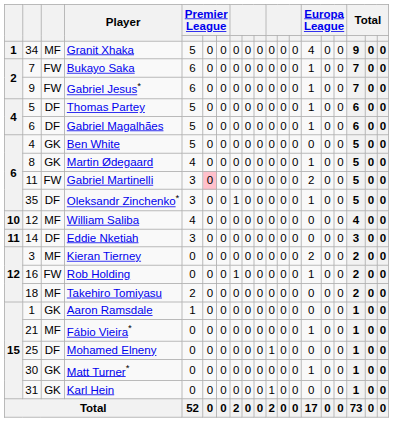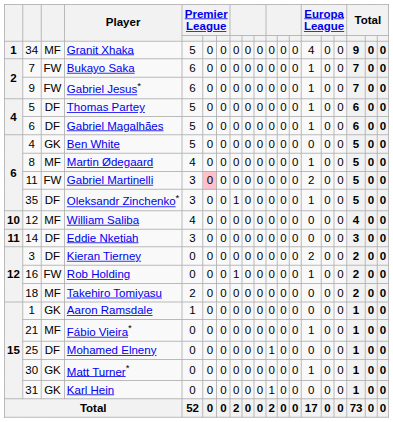 <table class="wikitable sortable" style="text-align:center; font-size:90%;">
 <tr>
 <th rowspan="2"></th>
 <th rowspan="2"></th>
 <th rowspan="2"></th>
 <th rowspan="2">Player</th>
 <th colspan="3"><a href='#'>Premier<br>League</a></th>
 <th colspan="3"></th>
 <th colspan="3"></th>
 <th colspan="3"><a href='#'>Europa<br>League</a></th>
 <th colspan="3">Total</th>
 </tr>
 <tr>
 <th></th>
 <th></th>
 <th></th>
 <th></th>
 <th></th>
 <th></th>
 <th></th>
 <th></th>
 <th></th>
 <th></th>
 <th></th>
 <th></th>
 <th></th>
 <th></th>
 <th></th>
 </tr>
 <tr>
 <th>1</th>
 <td>34</td>
 <td>MF</td>
 <td style="text-align:left;" data-sort-value="Xhak"> <a href='#'>Granit Xhaka</a><br></td>
 <td>5</td>
 <td>0</td>
 <td>0<br></td>
 <td>0</td>
 <td>0</td>
 <td>0<br></td>
 <td>0</td>
 <td>0</td>
 <td>0<br></td>
 <td>4</td>
 <td>0</td>
 <td>0<br></td>
 <th>9</th>
 <th>0</th>
 <th>0</th>
 </tr>
 <tr>
 <th rowspan="2">2</th>
 <td>7</td>
 <td>FW</td>
 <td style="text-align:left;" data-sort-value="Saka"> <a href='#'>Bukayo Saka</a><br></td>
 <td>6</td>
 <td>0</td>
 <td>0<br></td>
 <td>0</td>
 <td>0</td>
 <td>0<br></td>
 <td>0</td>
 <td>0</td>
 <td>0<br></td>
 <td>1</td>
 <td>0</td>
 <td>0<br></td>
 <th>7</th>
 <th>0</th>
 <th>0</th>
 </tr>
 <tr>
 <td>9</td>
 <td>FW</td>
 <td style="text-align:left;" data-sort-value="Jesu"> <a href='#'>Gabriel Jesus</a><sup>*</sup><br></td>
 <td>6</td>
 <td>0</td>
 <td>0<br></td>
 <td>0</td>
 <td>0</td>
 <td>0<br></td>
 <td>0</td>
 <td>0</td>
 <td>0<br></td>
 <td>1</td>
 <td>0</td>
 <td>0<br></td>
 <th>7</th>
 <th>0</th>
 <th>0</th>
 </tr>
 <tr>
 <th rowspan="2">4</th>
 <td>5</td>
 <td>DF</td>
 <td style="text-align:left;" data-sort-value="Part"> <a href='#'>Thomas Partey</a><br></td>
 <td>5</td>
 <td>0</td>
 <td>0<br></td>
 <td>0</td>
 <td>0</td>
 <td>0<br></td>
 <td>0</td>
 <td>0</td>
 <td>0<br></td>
 <td>1</td>
 <td>0</td>
 <td>0<br></td>
 <th>6</th>
 <th>0</th>
 <th>0</th>
 </tr>
 <tr>
 <td>6</td>
 <td>DF</td>
 <td style="text-align:left;" data-sort-value="Maga"> <a href='#'>Gabriel Magalhães</a><br></td>
 <td>5</td>
 <td>0</td>
 <td>0<br></td>
 <td>0</td>
 <td>0</td>
 <td>0<br></td>
 <td>0</td>
 <td>0</td>
 <td>0<br></td>
 <td>1</td>
 <td>0</td>
 <td>0<br></td>
 <th>6</th>
 <th>0</th>
 <th>0</th>
 </tr>
 <tr>
 <th rowspan="4">6</th>
 <td>4</td>
 <td>GK</td>
 <td style="text-align:left;" data-sort-value="Whit"> <a href='#'>Ben White</a><br></td>
 <td>5</td>
 <td>0</td>
 <td>0<br></td>
 <td>0</td>
 <td>0</td>
 <td>0<br></td>
 <td>0</td>
 <td>0</td>
 <td>0<br></td>
 <td>0</td>
 <td>0</td>
 <td>0<br></td>
 <th>5</th>
 <th>0</th>
 <th>0</th>
 </tr>
 <tr>
 <td>8</td>
-<td>GK</td>
+<td>MF</td>
 <td style="text-align:left;" data-sort-value="Odeg"> <a href='#'>Martin Ødegaard</a><br></td>
 <td>4</td>
 <td>0</td>
 <td>0<br></td>
 <td>0</td>
 <td>0</td>
 <td>0<br></td>
 <td>0</td>
 <td>0</td>
 <td>0<br></td>
 <td>1</td>
 <td>0</td>
 <td>0<br></td>
 <th>5</th>
 <th>0</th>
 <th>0</th>
 </tr>
 <tr>
 <td>11</td>
 <td>FW</td>
 <td style="text-align:left;" data-sort-value="Mart"> <a href='#'>Gabriel Martinelli</a><br></td>
 <td>3</td>
 <td style="background: pink;">0</td>
 <td>0<br></td>
 <td>0</td>
 <td>0</td>
 <td>0<br></td>
 <td>0</td>
 <td>0</td>
 <td>0<br></td>
 <td>2</td>
 <td>0</td>
 <td>0<br></td>
 <th>5</th>
 <th>0</th>
 <th>0</th>
 </tr>
 <tr>
 <td>35</td>
 <td>DF</td>
 <td style="text-align:left;" data-sort-value="Zinc"> <a href='#'>Oleksandr Zinchenko</a><sup>*</sup><br></td>
 <td>3</td>
 <td>0</td>
 <td>0<br></td>
 <td>1</td>
 <td>0</td>
 <td>0<br></td>
 <td>0</td>
 <td>0</td>
 <td>0<br></td>
 <td>1</td>
 <td>0</td>
 <td>0<br></td>
 <th>5</th>
 <th>0</th>
 <th>0</th>
 </tr>
 <tr>
 <th>10</th>
 <td>12</td>
 <td>MF</td>
 <td style="text-align:left;" data-sort-value="Sali"> <a href='#'>William Saliba</a><br></td>
 <td>4</td>
 <td>0</td>
 <td>0<br></td>
 <td>0</td>
 <td>0</td>
 <td>0<br></td>
 <td>0</td>
 <td>0</td>
 <td>0<br></td>
 <td>0</td>
 <td>0</td>
 <td>0<br></td>
 <th>4</th>
 <th>0</th>
 <th>0</th>
 </tr>
 <tr>
 <th>11</th>
 <td>14</td>
 <td>DF</td>
 <td style="text-align:left;" data-sort-value="Nket"> <a href='#'>Eddie Nketiah</a><br></td>
 <td>3</td>
 <td>0</td>
 <td>0<br></td>
 <td>0</td>
 <td>0</td>
 <td>0<br></td>
 <td>0</td>
 <td>0</td>
 <td>0<br></td>
 <td>0</td>
 <td>0</td>
 <td>0<br></td>
 <th>3</th>
 <th>0</th>
 <th>0</th>
 </tr>
 <tr>
 <th rowspan="3">12</th>
 <td>3</td>
-<td>MF</td>
+<td>DF</td>
 <td style="text-align:left;" data-sort-value="Tier"> <a href='#'>Kieran Tierney</a><br></td>
 <td>0</td>
 <td>0</td>
 <td>0<br></td>
 <td>0</td>
 <td>0</td>
 <td>0<br></td>
 <td>0</td>
 <td>0</td>
 <td>0<br></td>
 <td>2</td>
 <td>0</td>
 <td>0<br></td>
 <th>2</th>
 <th>0</th>
 <th>0</th>
 </tr>
 <tr>
 <td>16</td>
 <td>FW</td>
 <td style="text-align:left;" data-sort-value="Hold"> <a href='#'>Rob Holding</a><br></td>
 <td>0</td>
 <td>0</td>
 <td>0<br></td>
 <td>1</td>
 <td>0</td>
 <td>0<br></td>
 <td>0</td>
 <td>0</td>
 <td>0<br></td>
 <td>1</td>
 <td>0</td>
 <td>0<br></td>
 <th>2</th>
 <th>0</th>
 <th>0</th>
 </tr>
 <tr>
 <td>18</td>
 <td>MF</td>
 <td style="text-align:left;" data-sort-value="Tomi"> <a href='#'>Takehiro Tomiyasu</a><br></td>
 <td>2</td>
 <td>0</td>
 <td>0<br></td>
 <td>0</td>
 <td>0</td>
 <td>0<br></td>
 <td>0</td>
 <td>0</td>
 <td>0<br></td>
 <td>0</td>
 <td>0</td>
 <td>0<br></td>
 <th>2</th>
 <th>0</th>
 <th>0</th>
 </tr>
 <tr>
 <th rowspan="5">15</th>
 <td>1</td>
 <td>GK</td>
 <td style="text-align:left;" data-sort-value="Rams"> <a href='#'>Aaron Ramsdale</a><br></td>
 <td>1</td>
 <td>0</td>
 <td>0<br></td>
 <td>0</td>
 <td>0</td>
 <td>0<br></td>
 <td>0</td>
 <td>0</td>
 <td>0<br></td>
 <td>0</td>
 <td>0</td>
 <td>0<br></td>
 <th>1</th>
 <th>0</th>
 <th>0</th>
 </tr>
 <tr>
 <td>21</td>
 <td>MF</td>
 <td style="text-align:left;" data-sort-value="Viei"> <a href='#'>Fábio Vieira</a><sup>*</sup><br></td>
 <td>0</td>
 <td>0</td>
 <td>0<br></td>
 <td>0</td>
 <td>0</td>
 <td>0<br></td>
 <td>0</td>
 <td>0</td>
 <td>0<br></td>
 <td>1</td>
 <td>0</td>
 <td>0<br></td>
 <th>1</th>
 <th>0</th>
 <th>0</th>
 </tr>
 <tr>
 <td>25</td>
 <td>DF</td>
 <td style="text-align:left;" data-sort-value="Elne"> <a href='#'>Mohamed Elneny</a><br></td>
 <td>0</td>
 <td>0</td>
 <td>0<br></td>
 <td>0</td>
 <td>0</td>
 <td>0<br></td>
 <td>1</td>
 <td>0</td>
 <td>0<br></td>
 <td>0</td>
 <td>0</td>
 <td>0<br></td>
 <th>1</th>
 <th>0</th>
 <th>0</th>
 </tr>
 <tr>
 <td>30</td>
 <td>GK</td>
 <td style="text-align:left;" data-sort-value="Turn"> <a href='#'>Matt Turner</a><sup>*</sup><br></td>
 <td>0</td>
 <td>0</td>
 <td>0<br></td>
 <td>0</td>
 <td>0</td>
 <td>0<br></td>
 <td>0</td>
 <td>0</td>
 <td>0<br></td>
 <td>1</td>
 <td>0</td>
 <td>0<br></td>
 <th>1</th>
 <th>0</th>
 <th>0</th>
 </tr>
 <tr>
 <td>31</td>
 <td>GK</td>
 <td style="text-align:left;" data-sort-value="Hein"> <a href='#'>Karl Hein</a><br></td>
 <td>0</td>
 <td>0</td>
 <td>0<br></td>
 <td>0</td>
 <td>0</td>
 <td>0<br></td>
 <td>1</td>
 <td>0</td>
 <td>0<br></td>
 <td>0</td>
 <td>0</td>
 <td>0<br></td>
 <th>1</th>
 <th>0</th>
 <th>0</th>
 </tr>
 <tr>
 <th colspan="4">Total<br></th>
 <th>52</th>
 <th>0</th>
 <th>0<br></th>
 <th>2</th>
 <th>0</th>
 <th>0<br></th>
 <th>2</th>
 <th>0</th>
 <th>0<br></th>
 <th>17</th>
 <th>0</th>
 <th>0<br></th>
 <th>73</th>
 <th>0</th>
 <th>0</th>
 </tr>
 </table>
